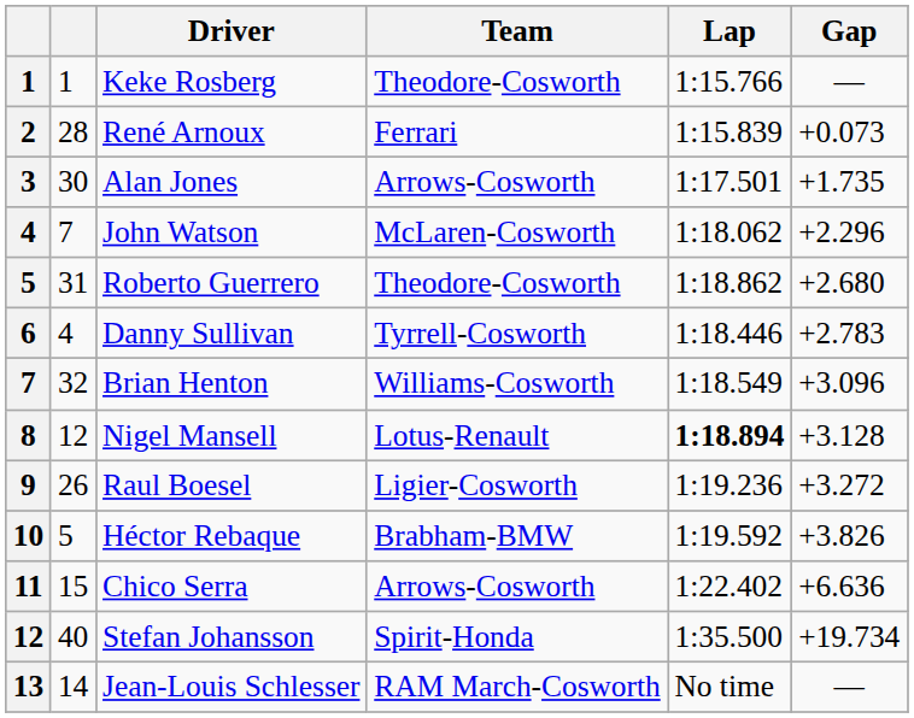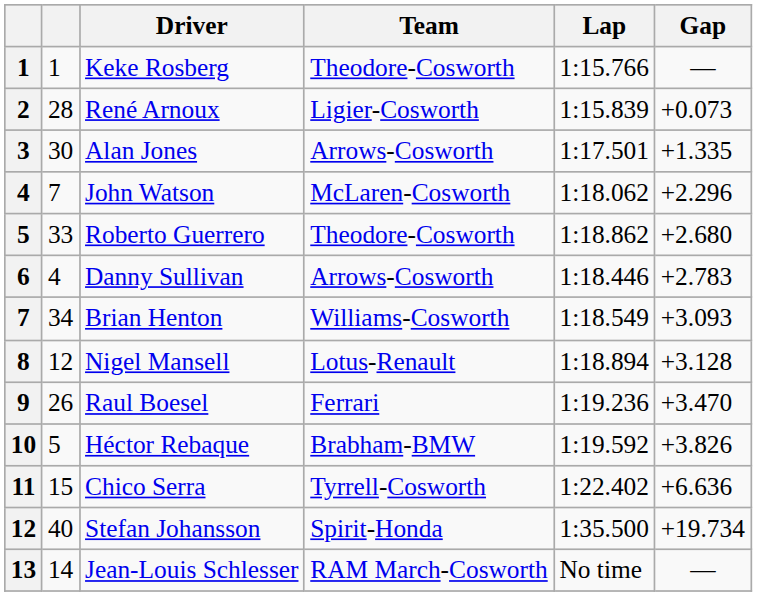 <table class="wikitable" style="font-size: 95%">
 <tr>
 <th></th>
 <th></th>
 <th>Driver</th>
 <th>Team</th>
 <th>Lap</th>
 <th>Gap</th>
 </tr>
 <tr>
 <th>1</th>
 <td>1</td>
 <td> <a href='#'>Keke Rosberg</a></td>
 <td><a href='#'>Theodore</a>-<a href='#'>Cosworth</a></td>
 <td>1:15.766</td>
 <td style="text-align: center">—</td>
 </tr>
 <tr>
 <th>2</th>
 <td>28</td>
 <td> <a href='#'>René Arnoux</a></td>
-<td><a href='#'>Ferrari</a></td>
+<td><a href='#'>Ligier</a>-<a href='#'>Cosworth</a></td>
 <td>1:15.839</td>
 <td>+0.073</td>
 </tr>
 <tr>
 <th>3</th>
 <td>30</td>
 <td> <a href='#'>Alan Jones</a></td>
 <td><a href='#'>Arrows</a>-<a href='#'>Cosworth</a></td>
 <td>1:17.501</td>
-<td>+1.735</td>
+<td>+1.335</td>
 </tr>
 <tr>
 <th>4</th>
 <td>7</td>
 <td> <a href='#'>John Watson</a></td>
 <td><a href='#'>McLaren</a>-<a href='#'>Cosworth</a></td>
 <td>1:18.062</td>
 <td>+2.296</td>
 </tr>
 <tr>
 <th>5</th>
-<td>31</td>
+<td>33</td>
 <td> <a href='#'>Roberto Guerrero</a></td>
 <td><a href='#'>Theodore</a>-<a href='#'>Cosworth</a></td>
 <td>1:18.862</td>
 <td>+2.680</td>
 </tr>
 <tr>
 <th>6</th>
 <td>4</td>
 <td> <a href='#'>Danny Sullivan</a></td>
-<td><a href='#'>Tyrrell</a>-<a href='#'>Cosworth</a></td>
+<td><a href='#'>Arrows</a>-<a href='#'>Cosworth</a></td>
 <td>1:18.446</td>
 <td>+2.783</td>
 </tr>
 <tr>
 <th>7</th>
-<td>32</td>
+<td>34</td>
 <td> <a href='#'>Brian Henton</a></td>
 <td><a href='#'>Williams</a>-<a href='#'>Cosworth</a></td>
 <td>1:18.549</td>
-<td>+3.096</td>
+<td>+3.093</td>
 </tr>
 <tr>
 <th>8</th>
 <td>12</td>
 <td> <a href='#'>Nigel Mansell</a></td>
 <td><a href='#'>Lotus</a>-<a href='#'>Renault</a></td>
-<td><strong>1:18.894</strong></td>
+<td>1:18.894</td>
 <td>+3.128</td>
 </tr>
 <tr>
 <th>9</th>
 <td>26</td>
 <td> <a href='#'>Raul Boesel</a></td>
-<td><a href='#'>Ligier</a>-<a href='#'>Cosworth</a></td>
+<td><a href='#'>Ferrari</a></td>
 <td>1:19.236</td>
-<td>+3.272</td>
+<td>+3.470</td>
 </tr>
 <tr>
 <th>10</th>
 <td>5</td>
 <td> <a href='#'>Héctor Rebaque</a></td>
 <td><a href='#'>Brabham</a>-<a href='#'>BMW</a></td>
 <td>1:19.592</td>
 <td>+3.826</td>
 </tr>
 <tr>
 <th>11</th>
 <td>15</td>
 <td> <a href='#'>Chico Serra</a></td>
-<td><a href='#'>Arrows</a>-<a href='#'>Cosworth</a></td>
+<td><a href='#'>Tyrrell</a>-<a href='#'>Cosworth</a></td>
 <td>1:22.402</td>
 <td>+6.636</td>
 </tr>
 <tr>
 <th>12</th>
 <td>40</td>
 <td> <a href='#'>Stefan Johansson</a></td>
 <td><a href='#'>Spirit</a>-<a href='#'>Honda</a></td>
 <td>1:35.500</td>
 <td>+19.734</td>
 </tr>
 <tr>
 <th>13</th>
 <td>14</td>
 <td> <a href='#'>Jean-Louis Schlesser</a></td>
 <td><a href='#'>RAM March</a>-<a href='#'>Cosworth</a></td>
 <td>No time</td>
 <td style="text-align: center">—</td>
 </tr>
 </table>
